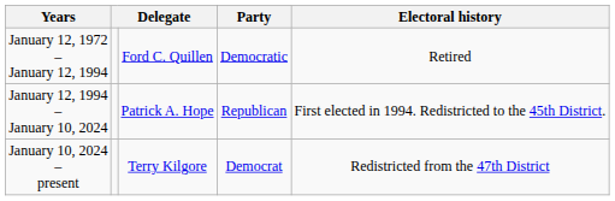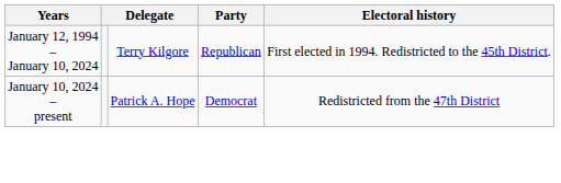 <table class=wikitable style="text-align:center">
 <tr valign=bottom>
 <th>Years</th>
 <th colspan=2>Delegate</th>
 <th>Party</th>
 <th>Electoral history</th>
 </tr>
 <tr>
-<td nowrap><span>January 12, 1972</span><br>–<br><span>January 12, 1994</span></td>
-<td align=left></td>
-<td><a href='#'>Ford C. Quillen</a></td>
-<td><a href='#'>Democratic</a></td>
-<td>Retired</td>
-</tr>
-<tr>
 <td nowrap><span>January 12, 1994</span><br>–<br><span>January 10, 2024</span></td>
 <td align=left></td>
-<td><a href='#'> Patrick A. Hope</a></td>
+<td><a href='#'>Terry Kilgore</a></td>
 <td><a href='#'>Republican</a></td>
 <td>First elected in 1994. Redistricted to the <a href='#'>45th District</a>.</td>
 </tr>
 <tr>
 <td nowrap><span>January 10, 2024</span><br>–<br><span>present</span></td>
 <td align=left><br></td>
-<td><a href='#'>Terry Kilgore</a></td>
+<td><a href='#'> Patrick A. Hope</a></td>
 <td><a href='#'>Democrat</a></td>
 <td>Redistricted from the <a href='#'>47th District</a></td>
 </tr>
 </table>
